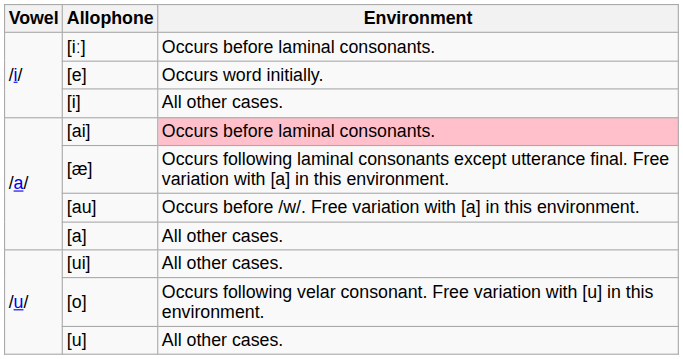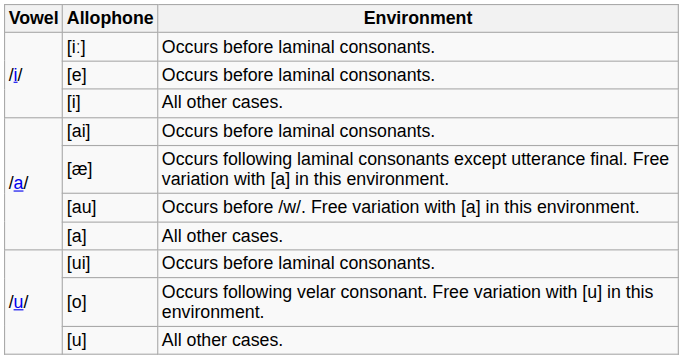 <table class="wikitable">
 <tr>
 <th>Vowel</th>
 <th>Allophone</th>
 <th>Environment</th>
 </tr>
 <tr>
 <td rowspan="3">/<a href='#'>i</a>/</td>
 <td>[iː]</td>
 <td>Occurs before laminal consonants.</td>
 </tr>
 <tr>
 <td>[e]</td>
-<td>Occurs word initially.</td>
+<td>Occurs before laminal consonants.</td>
 </tr>
 <tr>
 <td>[i]</td>
 <td>All other cases.</td>
 </tr>
 <tr>
 <td rowspan="4">/<a href='#'>a</a>/</td>
 <td>[ai]</td>
-<td style="background: pink;">Occurs before laminal consonants.</td>
+<td>Occurs before laminal consonants.</td>
 </tr>
 <tr>
 <td>[æ]</td>
 <td>Occurs following laminal consonants except utterance final.  Free variation with [a] in this environment.</td>
 </tr>
 <tr>
 <td>[au]</td>
 <td>Occurs before /w/.  Free variation with [a] in this environment.</td>
 </tr>
 <tr>
 <td>[a]</td>
 <td>All other cases.</td>
 </tr>
 <tr>
 <td rowspan="3">/<a href='#'>u</a>/</td>
 <td>[ui]</td>
-<td>All other cases.</td>
+<td>Occurs before laminal consonants.</td>
 </tr>
 <tr>
 <td>[o]</td>
 <td>Occurs following velar consonant.  Free variation with [u] in this environment.</td>
 </tr>
 <tr>
 <td>[u]</td>
 <td>All other cases.</td>
 </tr>
 </table>
